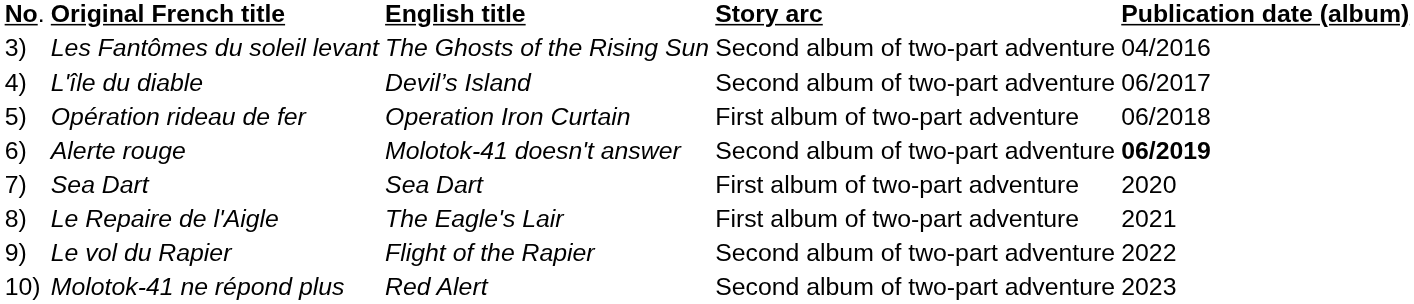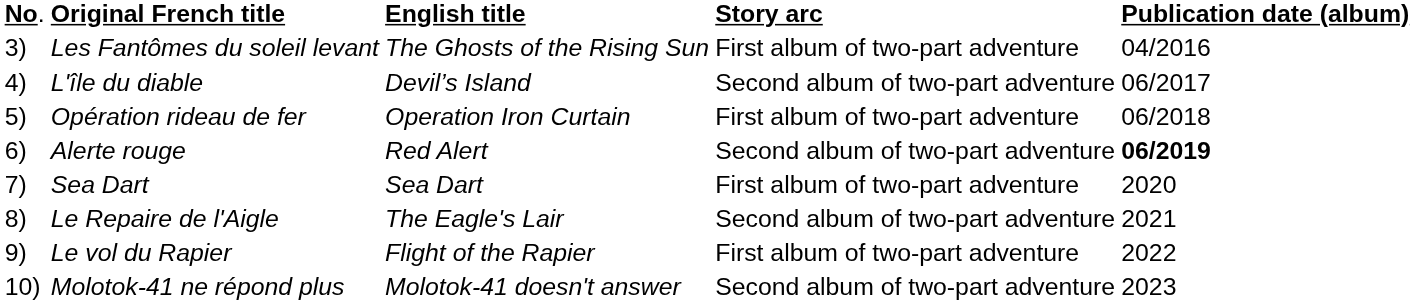 <table>
 <tr>
 <td><u><strong>No</strong></u>.</td>
 <td><u><strong>Original French title</strong></u></td>
 <td><u><strong>English title</strong></u></td>
 <td><u><strong>Story arc</strong></u></td>
 <td><u><strong>Publication date (album)</strong></u></td>
 </tr>
 <tr>
 <td>3)</td>
 <td><em>Les Fantômes du soleil levant</em></td>
 <td><em>The Ghosts of the Rising Sun</em></td>
-<td>Second album of two-part adventure</td>
+<td>First album of two-part adventure</td>
 <td>04/2016</td>
 </tr>
 <tr>
 <td>4)</td>
 <td><em>L'île du diable</em></td>
 <td><em>Devil’s Island</em></td>
 <td>Second album of two-part adventure</td>
 <td>06/2017</td>
 </tr>
 <tr>
 <td>5)</td>
 <td><em>Opération rideau de fer</em></td>
 <td><em>Operation Iron Curtain</em></td>
 <td>First album of two-part adventure</td>
 <td>06/2018</td>
 </tr>
 <tr>
 <td>6)</td>
 <td><em>Alerte rouge</em></td>
-<td><em>Molotok-41 doesn't answer</em></td>
+<td><em>Red Alert</em></td>
 <td>Second album of two-part adventure</td>
 <td><strong>06/2019</strong></td>
 </tr>
 <tr>
 <td>7)</td>
 <td><em>Sea Dart</em></td>
 <td><em>Sea Dart</em></td>
 <td>First album of two-part adventure</td>
 <td>2020</td>
 </tr>
 <tr>
 <td>8)</td>
 <td><em>Le Repaire de l'Aigle</em></td>
 <td><em>The Eagle's Lair</em></td>
-<td>First album of two-part adventure</td>
+<td>Second album of two-part adventure</td>
 <td>2021</td>
 </tr>
 <tr>
 <td>9)</td>
 <td><em>Le vol du Rapier</em></td>
 <td><em>Flight of the Rapier</em></td>
-<td>Second album of two-part adventure</td>
+<td>First album of two-part adventure</td>
 <td>2022</td>
 </tr>
 <tr>
 <td>10)</td>
 <td><em>Molotok-41 ne répond plus</em></td>
-<td><em>Red Alert</em></td>
+<td><em>Molotok-41 doesn't answer</em></td>
 <td>Second album of two-part adventure</td>
 <td>2023</td>
 </tr>
 </table>
